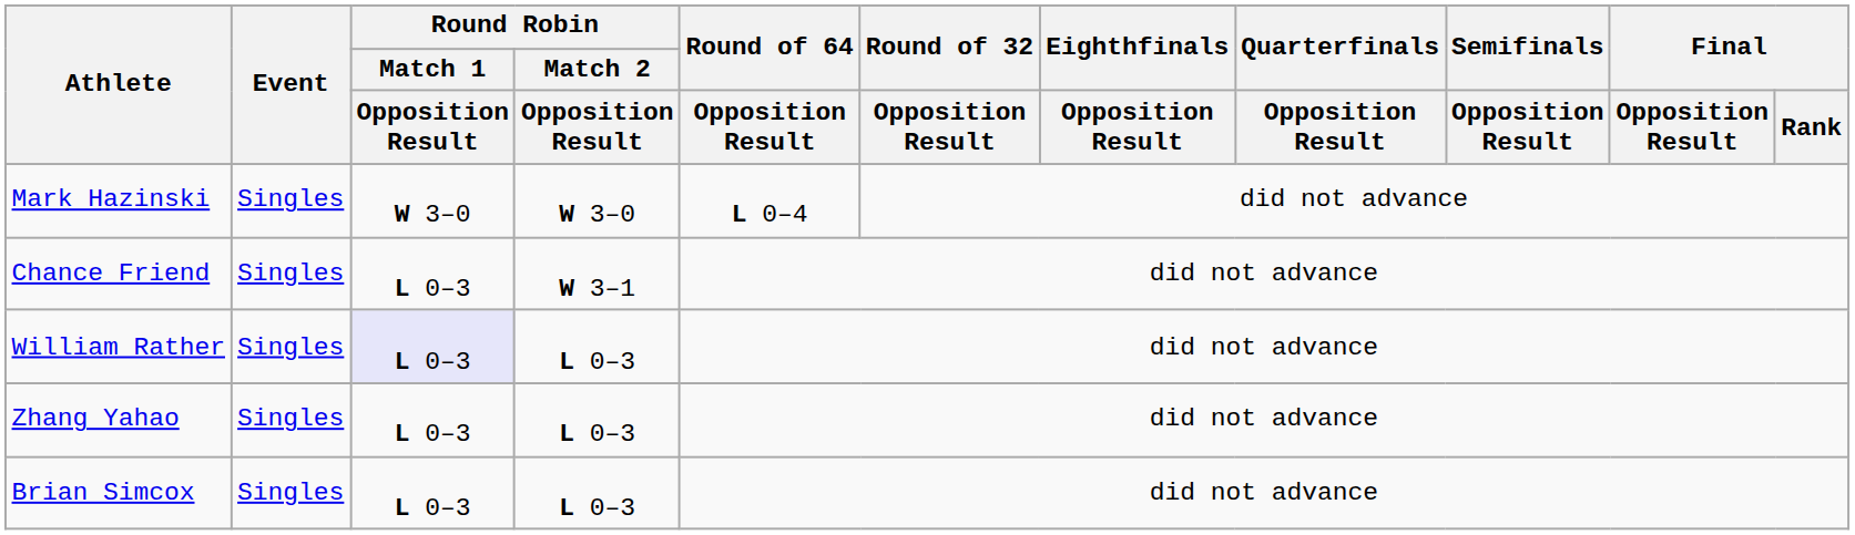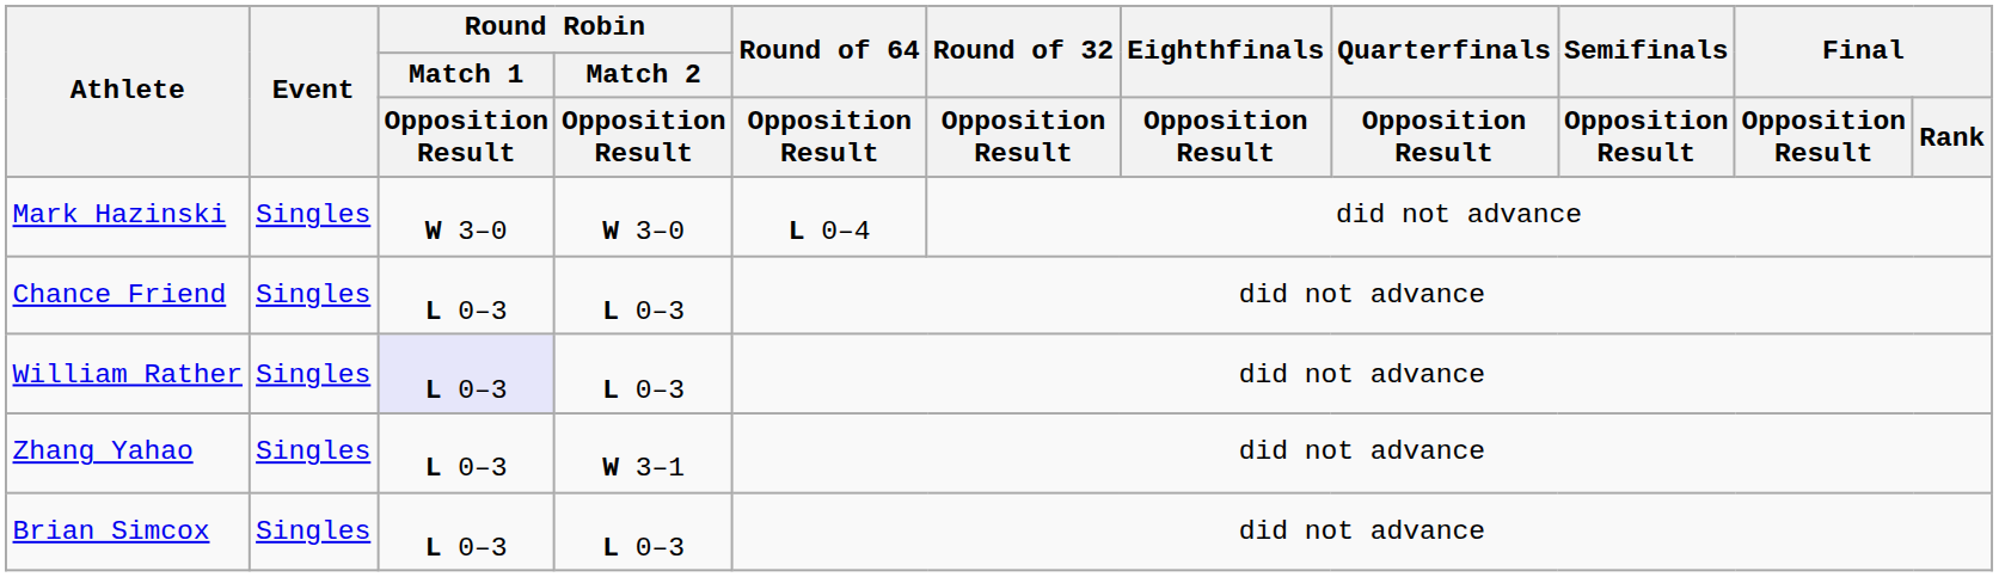 <table class="wikitable" border="1" style="font-size:90%">
 <tr>
 <th rowspan=3>Athlete</th>
 <th rowspan=3>Event</th>
 <th colspan=2>Round Robin</th>
 <th rowspan=2>Round of 64</th>
 <th rowspan=2>Round of 32</th>
 <th rowspan=2>Eighthfinals</th>
 <th rowspan=2>Quarterfinals</th>
 <th rowspan=2>Semifinals</th>
 <th rowspan=2 colspan=2>Final</th>
 </tr>
 <tr>
 <th>Match 1</th>
 <th>Match 2</th>
 </tr>
 <tr>
 <th>Opposition<br>Result</th>
 <th>Opposition<br>Result</th>
 <th>Opposition<br>Result</th>
 <th>Opposition<br>Result</th>
 <th>Opposition<br>Result</th>
 <th>Opposition<br>Result</th>
 <th>Opposition<br>Result</th>
 <th>Opposition<br>Result</th>
 <th>Rank</th>
 </tr>
 <tr>
 <td><a href='#'>Mark Hazinski</a></td>
 <td><a href='#'>Singles</a></td>
 <td align=center><br><strong>W</strong> 3–0</td>
 <td align=center><br><strong>W</strong> 3–0</td>
 <td align=center><br><strong>L</strong> 0–4</td>
 <td align=center colspan=6>did not advance</td>
 </tr>
 <tr>
 <td><a href='#'>Chance Friend</a></td>
 <td><a href='#'>Singles</a></td>
 <td align=center><br><strong>L</strong> 0–3</td>
-<td align=center><br><strong>W</strong> 3–1</td>
+<td align=center><br><strong>L</strong> 0–3</td>
 <td align=center colspan=7>did not advance</td>
 </tr>
 <tr>
 <td><a href='#'>William Rather</a></td>
 <td><a href='#'>Singles</a></td>
 <td align=center style="background: lavender;"><br><strong>L</strong> 0–3</td>
 <td align=center><br><strong>L</strong> 0–3</td>
 <td align=center colspan=7>did not advance</td>
 </tr>
 <tr>
 <td><a href='#'>Zhang Yahao</a></td>
 <td><a href='#'>Singles</a></td>
 <td align=center><br><strong>L</strong> 0–3</td>
-<td align=center><br><strong>L</strong> 0–3</td>
+<td align=center><br><strong>W</strong> 3–1</td>
 <td align=center colspan=7>did not advance</td>
 </tr>
 <tr>
 <td><a href='#'>Brian Simcox</a></td>
 <td><a href='#'>Singles</a></td>
 <td align=center><br><strong>L</strong> 0–3</td>
 <td align=center><br><strong>L</strong> 0–3</td>
 <td align=center colspan=7>did not advance</td>
 </tr>
 </table>
